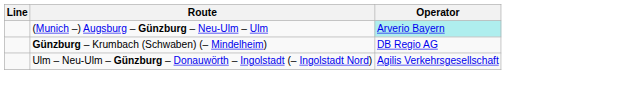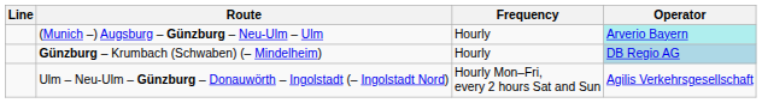 <table class="wikitable">
 <tr class="hintergrundfarbe6">
 <th>Line</th>
 <th>Route</th>
+<th>Frequency</th>
 <th>Operator</th>
 </tr>
 <tr>
 <td align="center"></td>
 <td>(<a href='#'>Munich</a> –) <a href='#'>Augsburg</a> – <strong>Günzburg</strong> – <a href='#'>Neu-Ulm</a> – <a href='#'>Ulm</a></td>
+<td>Hourly</td>
 <td style="background: paleturquoise;"><a href='#'>Arverio Bayern</a></td>
 </tr>
 <tr>
 <td align="center"></td>
 <td><strong>Günzburg</strong> – Krumbach (Schwaben) (– <a href='#'>Mindelheim</a>)</td>
-<td><a href='#'>DB Regio AG</a></td>
+<td>Hourly</td>
+<td style="background: lightblue;"><a href='#'>DB Regio AG</a></td>
 </tr>
 <tr>
 <td align="center"></td>
 <td>Ulm – Neu-Ulm – <strong>Günzburg</strong> – <a href='#'>Donauwörth</a> – <a href='#'>Ingolstadt</a> (– <a href='#'>Ingolstadt Nord</a>)</td>
+<td>Hourly Mon–Fri,<br>every 2 hours Sat and Sun</td>
 <td><a href='#'>Agilis Verkehrsgesellschaft</a></td>
 </tr>
 </table>
